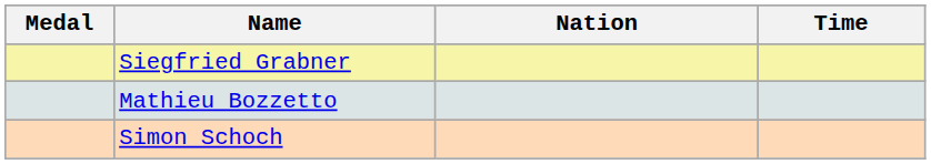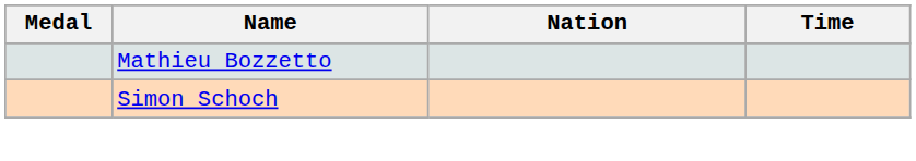 <table class=wikitable style="border:1px solid #AAAAAA;font-size:90%">
 <tr bgcolor="#E4E4E4">
 <th width=50>Medal</th>
 <th width=160>Name</th>
 <th width=160>Nation</th>
 <th width=80>Time</th>
-</tr>
-<tr bgcolor="#F7F6A8">
-<td align="center"></td>
-<td><a href='#'>Siegfried Grabner</a></td>
-<td></td>
-<td align="center"></td>
 </tr>
 <tr bgcolor="#DCE5E5">
 <td align="center"></td>
 <td><a href='#'>Mathieu Bozzetto</a></td>
 <td></td>
 <td align="center"></td>
 </tr>
 <tr bgcolor="#FFDAB9">
 <td align="center"></td>
 <td><a href='#'>Simon Schoch</a></td>
 <td></td>
 <td align="center"></td>
 </tr>
 </table>
